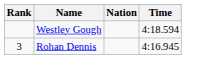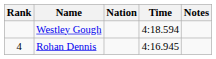 <table class="wikitable sortable" style="text-align:center">
 <tr>
 <th>Rank</th>
 <th>Name</th>
 <th>Nation</th>
 <th>Time</th>
+<th>Notes</th>
 </tr>
 <tr>
 <td></td>
 <td align=left><a href='#'>Westley Gough</a></td>
 <td align=left></td>
 <td>4:18.594</td>
+<td></td>
 </tr>
 <tr>
-<td>3</td>
+<td>4</td>
 <td align=left><a href='#'>Rohan Dennis</a></td>
 <td align=left></td>
 <td>4:16.945</td>
+<td></td>
 </tr>
 </table>
